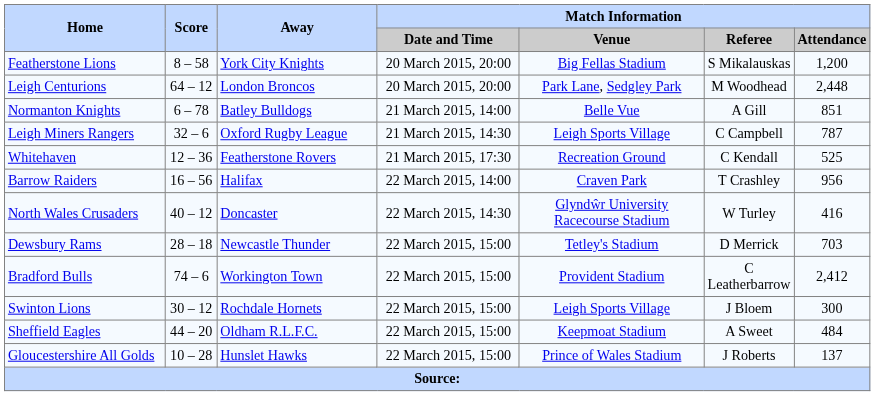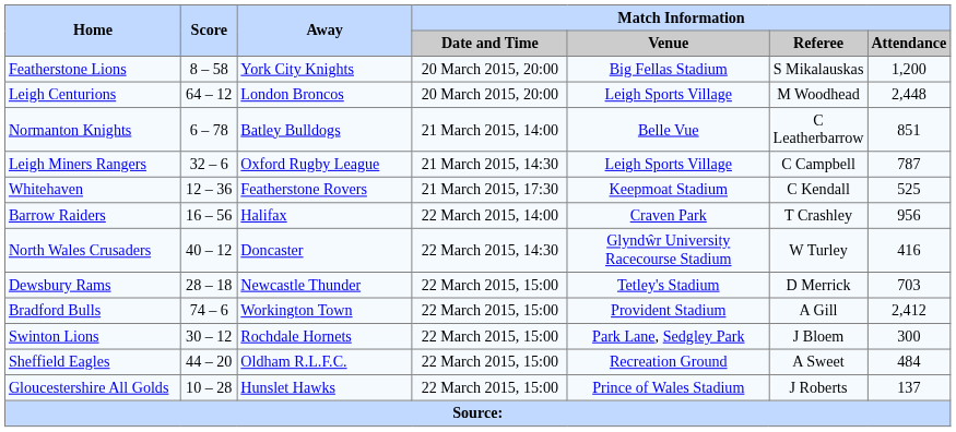 <table border=1 style="border-collapse:collapse; font-size:90%; text-align:center;" cellpadding=3 cellspacing=0 width=100%>
 <tr bgcolor=#C1D8FF>
 <th rowspan=2 width=19%>Home</th>
 <th rowspan=2 width=6%>Score</th>
 <th rowspan=2 width=19%>Away</th>
 <th colspan=6>Match Information</th>
 </tr>
 <tr bgcolor=#CCCCCC>
 <th width=17%>Date and Time</th>
 <th width=22%>Venue</th>
 <th width=10%>Referee</th>
 <th width=7%>Attendance</th>
 </tr>
 <tr bgcolor=#F5FAFF>
 <td align=left><a href='#'>Featherstone Lions</a></td>
 <td>8 – 58</td>
 <td align=left> <a href='#'>York City Knights</a></td>
 <td>20 March 2015, 20:00</td>
 <td><a href='#'>Big Fellas Stadium</a></td>
 <td>S Mikalauskas</td>
 <td>1,200</td>
 </tr>
 <tr bgcolor=#F5FAFF>
 <td align=left> <a href='#'>Leigh Centurions</a></td>
 <td>64 – 12</td>
 <td align=left> <a href='#'>London Broncos</a></td>
 <td>20 March 2015, 20:00</td>
-<td><a href='#'>Park Lane</a>, <a href='#'>Sedgley Park</a></td>
+<td><a href='#'>Leigh Sports Village</a></td>
 <td>M Woodhead</td>
 <td>2,448</td>
 </tr>
 <tr bgcolor=#F5FAFF>
 <td align=left><a href='#'>Normanton Knights</a></td>
 <td>6 – 78</td>
 <td align=left> <a href='#'>Batley Bulldogs</a></td>
 <td>21 March 2015, 14:00</td>
 <td><a href='#'>Belle Vue</a></td>
-<td>A Gill</td>
+<td>C Leatherbarrow</td>
 <td>851</td>
 </tr>
 <tr bgcolor=#F5FAFF>
 <td align=left><a href='#'>Leigh Miners Rangers</a></td>
 <td>32 – 6</td>
 <td align=left> <a href='#'>Oxford Rugby League</a></td>
 <td>21 March 2015, 14:30</td>
 <td><a href='#'>Leigh Sports Village</a></td>
 <td>C Campbell</td>
 <td>787</td>
 </tr>
 <tr bgcolor=#F5FAFF>
 <td align=left> <a href='#'>Whitehaven</a></td>
 <td>12 – 36</td>
 <td align=left> <a href='#'>Featherstone Rovers</a></td>
 <td>21 March 2015, 17:30</td>
-<td><a href='#'>Recreation Ground</a></td>
+<td><a href='#'>Keepmoat Stadium</a></td>
 <td>C Kendall</td>
 <td>525</td>
 </tr>
 <tr bgcolor=#F5FAFF>
 <td align=left> <a href='#'>Barrow Raiders</a></td>
 <td>16 – 56</td>
 <td align=left> <a href='#'>Halifax</a></td>
 <td>22 March 2015, 14:00</td>
 <td><a href='#'>Craven Park</a></td>
 <td>T Crashley</td>
 <td>956</td>
 </tr>
 <tr bgcolor=#F5FAFF>
 <td align=left> <a href='#'>North Wales Crusaders</a></td>
 <td>40 – 12</td>
 <td align=left> <a href='#'>Doncaster</a></td>
 <td>22 March 2015, 14:30</td>
 <td><a href='#'>Glyndŵr University Racecourse Stadium</a></td>
 <td>W Turley</td>
 <td>416</td>
 </tr>
 <tr bgcolor=#F5FAFF>
 <td align=left> <a href='#'>Dewsbury Rams</a></td>
 <td>28 – 18</td>
 <td align=left> <a href='#'>Newcastle Thunder</a></td>
 <td>22 March 2015, 15:00</td>
 <td><a href='#'>Tetley's Stadium</a></td>
 <td>D Merrick</td>
 <td>703</td>
 </tr>
 <tr bgcolor=#F5FAFF>
 <td align=left> <a href='#'>Bradford Bulls</a></td>
 <td>74 – 6</td>
 <td align=left> <a href='#'>Workington Town</a></td>
 <td>22 March 2015, 15:00</td>
 <td><a href='#'>Provident Stadium</a></td>
-<td>C Leatherbarrow</td>
+<td>A Gill</td>
 <td>2,412</td>
 </tr>
 <tr bgcolor=#F5FAFF>
 <td align=left> <a href='#'>Swinton Lions</a></td>
 <td>30 – 12</td>
 <td align=left> <a href='#'>Rochdale Hornets</a></td>
 <td>22 March 2015, 15:00</td>
-<td><a href='#'>Leigh Sports Village</a></td>
+<td><a href='#'>Park Lane</a>, <a href='#'>Sedgley Park</a></td>
 <td>J Bloem</td>
 <td>300</td>
 </tr>
 <tr bgcolor=#F5FAFF>
 <td align=left> <a href='#'>Sheffield Eagles</a></td>
 <td>44 – 20</td>
 <td align=left> <a href='#'>Oldham R.L.F.C.</a></td>
 <td>22 March 2015, 15:00</td>
-<td><a href='#'>Keepmoat Stadium</a></td>
+<td><a href='#'>Recreation Ground</a></td>
 <td>A Sweet</td>
 <td>484</td>
 </tr>
 <tr bgcolor=#F5FAFF>
 <td align=left> <a href='#'>Gloucestershire All Golds</a></td>
 <td>10 – 28</td>
 <td align=left> <a href='#'>Hunslet Hawks</a></td>
 <td>22 March 2015, 15:00</td>
 <td><a href='#'>Prince of Wales Stadium</a></td>
 <td>J Roberts</td>
 <td>137</td>
 </tr>
 <tr style="background:#c1d8ff;">
 <th colspan=12>Source:</th>
 </tr>
 </table>
